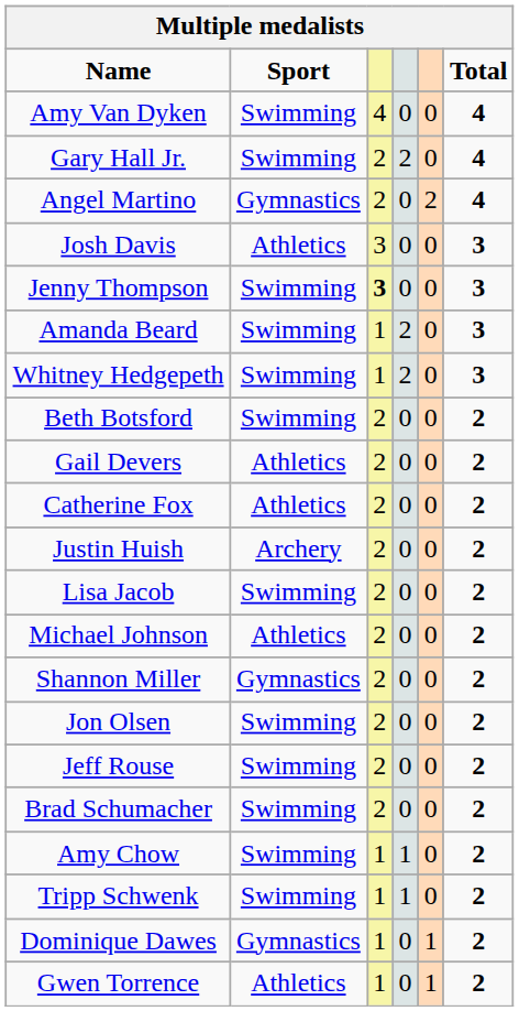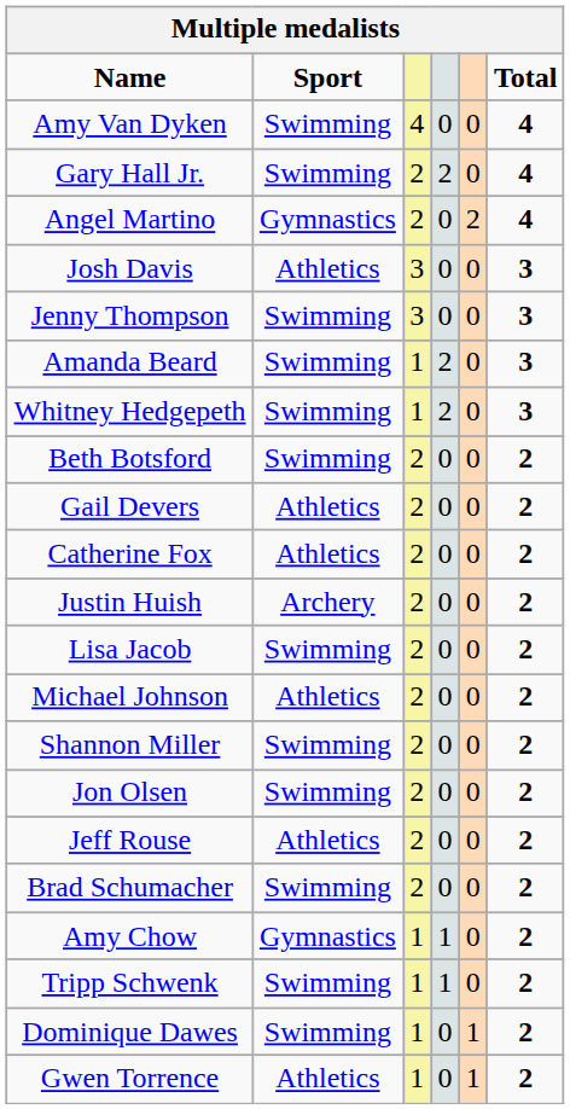 <table class=wikitable style="font-size:85%; float:right;text-align:center">
 <tr bgcolor=EFEFEF>
 <th colspan=7>Multiple medalists</th>
 </tr>
 <tr>
 <td><strong>Name</strong></td>
 <td><strong>Sport</strong></td>
 <td bgcolor=F7F6A8></td>
 <td bgcolor=DCE5E5></td>
 <td bgcolor=FFDAB9></td>
 <td><strong>Total</strong></td>
 </tr>
 <tr>
 <td><a href='#'>Amy Van Dyken</a></td>
 <td><a href='#'>Swimming</a></td>
 <td bgcolor=F7F6A8>4</td>
 <td bgcolor=DCE5E5>0</td>
 <td bgcolor=FFDAB9>0</td>
 <td><strong>4</strong></td>
 </tr>
 <tr>
 <td><a href='#'>Gary Hall Jr.</a></td>
 <td><a href='#'>Swimming</a></td>
 <td bgcolor=F7F6A8>2</td>
 <td bgcolor=DCE5E5>2</td>
 <td bgcolor=FFDAB9>0</td>
 <td><strong>4</strong></td>
 </tr>
 <tr>
 <td><a href='#'>Angel Martino</a></td>
 <td><a href='#'>Gymnastics</a></td>
 <td bgcolor=F7F6A8>2</td>
 <td bgcolor=DCE5E5>0</td>
 <td bgcolor=FFDAB9>2</td>
 <td><strong>4</strong></td>
 </tr>
 <tr>
 <td><a href='#'>Josh Davis</a></td>
 <td><a href='#'>Athletics</a></td>
 <td bgcolor=F7F6A8>3</td>
 <td bgcolor=DCE5E5>0</td>
 <td bgcolor=FFDAB9>0</td>
 <td><strong>3</strong></td>
 </tr>
 <tr>
 <td><a href='#'>Jenny Thompson</a></td>
 <td><a href='#'>Swimming</a></td>
-<td bgcolor=F7F6A8><strong>3</strong></td>
+<td bgcolor=F7F6A8>3</td>
 <td bgcolor=DCE5E5>0</td>
 <td bgcolor=FFDAB9>0</td>
 <td><strong>3</strong></td>
 </tr>
 <tr>
 <td><a href='#'>Amanda Beard</a></td>
 <td><a href='#'>Swimming</a></td>
 <td bgcolor=F7F6A8>1</td>
 <td bgcolor=DCE5E5>2</td>
 <td bgcolor=FFDAB9>0</td>
 <td><strong>3</strong></td>
 </tr>
 <tr>
 <td><a href='#'>Whitney Hedgepeth</a></td>
 <td><a href='#'>Swimming</a></td>
 <td bgcolor=F7F6A8>1</td>
 <td bgcolor=DCE5E5>2</td>
 <td bgcolor=FFDAB9>0</td>
 <td><strong>3</strong></td>
 </tr>
 <tr>
 <td><a href='#'>Beth Botsford</a></td>
 <td><a href='#'>Swimming</a></td>
 <td bgcolor=F7F6A8>2</td>
 <td bgcolor=DCE5E5>0</td>
 <td bgcolor=FFDAB9>0</td>
 <td><strong>2</strong></td>
 </tr>
 <tr>
 <td><a href='#'>Gail Devers</a></td>
 <td><a href='#'>Athletics</a></td>
 <td bgcolor=F7F6A8>2</td>
 <td bgcolor=DCE5E5>0</td>
 <td bgcolor=FFDAB9>0</td>
 <td><strong>2</strong></td>
 </tr>
 <tr>
 <td><a href='#'>Catherine Fox</a></td>
 <td><a href='#'>Athletics</a></td>
 <td bgcolor=F7F6A8>2</td>
 <td bgcolor=DCE5E5>0</td>
 <td bgcolor=FFDAB9>0</td>
 <td><strong>2</strong></td>
 </tr>
 <tr>
 <td><a href='#'>Justin Huish</a></td>
 <td><a href='#'>Archery</a></td>
 <td bgcolor=F7F6A8>2</td>
 <td bgcolor=DCE5E5>0</td>
 <td bgcolor=FFDAB9>0</td>
 <td><strong>2</strong></td>
 </tr>
 <tr>
 <td><a href='#'>Lisa Jacob</a></td>
 <td><a href='#'>Swimming</a></td>
 <td bgcolor=F7F6A8>2</td>
 <td bgcolor=DCE5E5>0</td>
 <td bgcolor=FFDAB9>0</td>
 <td><strong>2</strong></td>
 </tr>
 <tr>
 <td><a href='#'>Michael Johnson</a></td>
 <td><a href='#'>Athletics</a></td>
 <td bgcolor=F7F6A8>2</td>
 <td bgcolor=DCE5E5>0</td>
 <td bgcolor=FFDAB9>0</td>
 <td><strong>2</strong></td>
 </tr>
 <tr>
 <td><a href='#'>Shannon Miller</a></td>
-<td><a href='#'>Gymnastics</a></td>
+<td><a href='#'>Swimming</a></td>
 <td bgcolor=F7F6A8>2</td>
 <td bgcolor=DCE5E5>0</td>
 <td bgcolor=FFDAB9>0</td>
 <td><strong>2</strong></td>
 </tr>
 <tr>
 <td><a href='#'>Jon Olsen</a></td>
 <td><a href='#'>Swimming</a></td>
 <td bgcolor=F7F6A8>2</td>
 <td bgcolor=DCE5E5>0</td>
 <td bgcolor=FFDAB9>0</td>
 <td><strong>2</strong></td>
 </tr>
 <tr>
 <td><a href='#'>Jeff Rouse</a></td>
-<td><a href='#'>Swimming</a></td>
+<td><a href='#'>Athletics</a></td>
 <td bgcolor=F7F6A8>2</td>
 <td bgcolor=DCE5E5>0</td>
 <td bgcolor=FFDAB9>0</td>
 <td><strong>2</strong></td>
 </tr>
 <tr>
 <td><a href='#'>Brad Schumacher</a></td>
 <td><a href='#'>Swimming</a></td>
 <td bgcolor=F7F6A8>2</td>
 <td bgcolor=DCE5E5>0</td>
 <td bgcolor=FFDAB9>0</td>
 <td><strong>2</strong></td>
 </tr>
 <tr>
 <td><a href='#'>Amy Chow</a></td>
-<td><a href='#'>Swimming</a></td>
+<td><a href='#'>Gymnastics</a></td>
 <td bgcolor=F7F6A8>1</td>
 <td bgcolor=DCE5E5>1</td>
 <td bgcolor=FFDAB9>0</td>
 <td><strong>2</strong></td>
 </tr>
 <tr>
 <td><a href='#'>Tripp Schwenk</a></td>
 <td><a href='#'>Swimming</a></td>
 <td bgcolor=F7F6A8>1</td>
 <td bgcolor=DCE5E5>1</td>
 <td bgcolor=FFDAB9>0</td>
 <td><strong>2</strong></td>
 </tr>
 <tr>
 <td><a href='#'>Dominique Dawes</a></td>
-<td><a href='#'>Gymnastics</a></td>
+<td><a href='#'>Swimming</a></td>
 <td bgcolor=F7F6A8>1</td>
 <td bgcolor=DCE5E5>0</td>
 <td bgcolor=FFDAB9>1</td>
 <td><strong>2</strong></td>
 </tr>
 <tr>
 <td><a href='#'>Gwen Torrence</a></td>
 <td><a href='#'>Athletics</a></td>
 <td bgcolor=F7F6A8>1</td>
 <td bgcolor=DCE5E5>0</td>
 <td bgcolor=FFDAB9>1</td>
 <td><strong>2</strong></td>
 </tr>
 </table>
